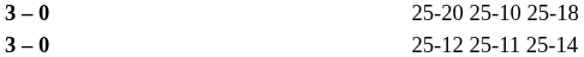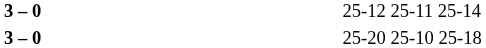 <table>
 <tr>
 <th width=200></th>
 <th width=80></th>
 <th width=200></th>
 <th width=220></th>
 </tr>
 <tr style=font-size:90%>
 <td align=right><strong></strong></td>
 <td align=center><strong>3 – 0</strong></td>
 <td></td>
-<td>25-20 25-10 25-18</td>
+<td>25-12 25-11 25-14</td>
 </tr>
 <tr style=font-size:90%>
 <td align=right><strong></strong></td>
 <td align=center><strong>3 – 0</strong></td>
 <td></td>
-<td>25-12 25-11 25-14</td>
+<td>25-20 25-10 25-18</td>
 </tr>
 </table>
